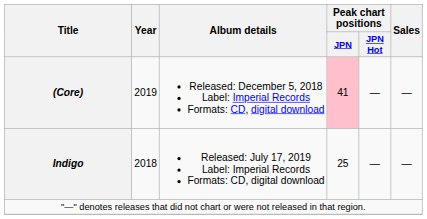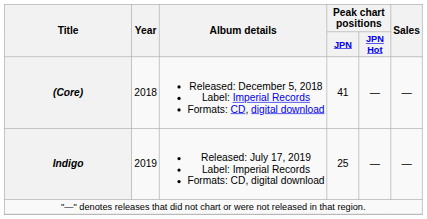 <table class="wikitable plainrowheaders" style="text-align:center;">
 <tr>
 <th scope="col" rowspan="2" style="width:12em;">Title</th>
 <th scope="col" rowspan="2">Year</th>
 <th scope="col" rowspan="2">Album details</th>
 <th scope="col" colspan="2">Peak chart positions</th>
 <th scope="col" rowspan="2">Sales</th>
 </tr>
 <tr>
 <th scope="col" style="width:3em;font-size:90%;"><a href='#'>JPN</a></th>
 <th scope="col" style="width:3em;font-size:90%;"><a href='#'>JPN<br>Hot</a></th>
 </tr>
 <tr>
 <th scope="row"><em>(Core)</em></th>
-<td>2019</td>
+<td>2018</td>
 <td><br><ul><li>Released: December 5, 2018</li><li>Label: <a href='#'>Imperial Records</a></li><li>Formats: <a href='#'>CD</a>, <a href='#'>digital download</a></li></ul></td>
-<td style="background: pink;">41</td>
+<td>41</td>
 <td>—</td>
 <td>—</td>
 </tr>
 <tr>
 <th scope="row"><em>Indigo</em></th>
-<td>2018</td>
+<td>2019</td>
 <td><br><ul><li>Released: July 17, 2019</li><li>Label: Imperial Records</li><li>Formats: CD, digital download</li></ul></td>
 <td>25</td>
 <td>—</td>
 <td>—</td>
 </tr>
 <tr>
 <td colspan="6" style="font-size:90%;">"—" denotes releases that did not chart or were not released in that region.</td>
 </tr>
 <tr>
 </tr>
 </table>
